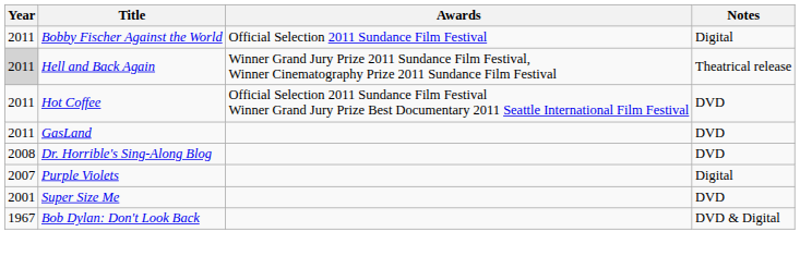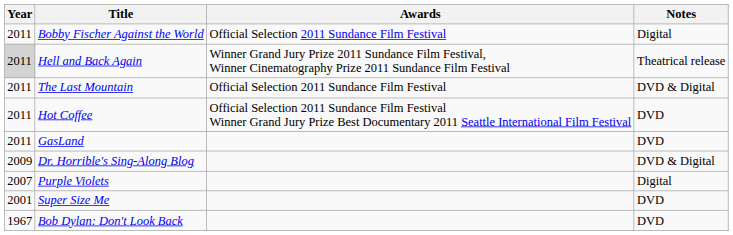 <table class="wikitable">
 <tr>
 <th>Year</th>
 <th>Title</th>
 <th>Awards</th>
 <th>Notes</th>
 </tr>
 <tr>
 <td>2011</td>
 <td><em><a href='#'>Bobby Fischer Against the World</a></em></td>
 <td>Official Selection <a href='#'>2011 Sundance Film Festival</a></td>
 <td>Digital</td>
 </tr>
 <tr>
 <td style="background: lightgrey;">2011</td>
 <td><em><a href='#'>Hell and Back Again</a></em></td>
 <td>Winner Grand Jury Prize 2011 Sundance Film Festival,<br>Winner Cinematography Prize 2011 Sundance Film Festival</td>
 <td>Theatrical release</td>
 </tr>
 <tr>
 <td>2011</td>
+<td><em><a href='#'>The Last Mountain</a></em></td>
+<td>Official Selection 2011 Sundance Film Festival</td>
+<td>DVD & Digital</td>
+</tr>
+<tr>
+<td>2011</td>
 <td><em><a href='#'>Hot Coffee</a></em></td>
 <td>Official Selection 2011 Sundance Film Festival<br>Winner Grand Jury Prize Best Documentary 2011 <a href='#'>Seattle International Film Festival</a></td>
 <td>DVD</td>
 </tr>
 <tr>
 <td>2011</td>
 <td><em><a href='#'>GasLand</a></em></td>
 <td></td>
 <td>DVD</td>
 </tr>
 <tr>
-<td>2008</td>
+<td>2009</td>
 <td><em><a href='#'>Dr. Horrible's Sing-Along Blog</a></em></td>
 <td></td>
-<td>DVD</td>
+<td>DVD & Digital</td>
 </tr>
 <tr>
 <td>2007</td>
 <td><em><a href='#'>Purple Violets</a></em></td>
 <td></td>
 <td>Digital</td>
 </tr>
 <tr>
 <td>2001</td>
 <td><em><a href='#'>Super Size Me</a></em></td>
 <td></td>
 <td>DVD</td>
 </tr>
 <tr>
 <td>1967</td>
 <td><em><a href='#'>Bob Dylan: Don't Look Back</a></em></td>
 <td></td>
-<td>DVD & Digital</td>
+<td>DVD</td>
 </tr>
 </table>
